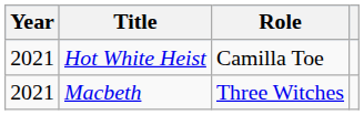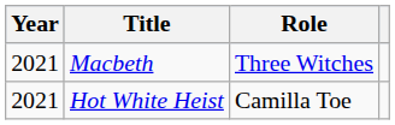 <table class="wikitable">
 <tr style="background:#b0c4de; text-align:center;">
 <th>Year</th>
 <th>Title</th>
 <th>Role</th>
 <th></th>
 </tr>
 <tr>
 <td>2021</td>
+<td><em><a href='#'>Macbeth</a></em></td>
+<td><a href='#'>Three Witches</a></td>
+<td style="text-align: center;"></td>
+</tr>
+<tr>
+<td>2021</td>
 <td><em><a href='#'>Hot White Heist</a></em></td>
 <td>Camilla Toe</td>
 <td style="text-align: center;"></td>
 </tr>
-<tr>
-<td>2021</td>
-<td><em><a href='#'>Macbeth</a></em></td>
-<td><a href='#'>Three Witches</a></td>
-<td style="text-align: center;"></td>
-</tr>
 </table>
